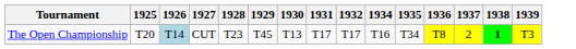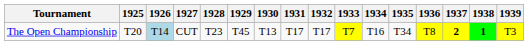 <table class="wikitable" style="font-size:95%;text-align:center;">
 <tr>
 <th>Tournament</th>
 <th>1925</th>
 <th>1926</th>
 <th>1927</th>
 <th>1928</th>
 <th>1929</th>
 <th>1930</th>
 <th>1931</th>
 <th>1932</th>
+<th>1933</th>
 <th>1934</th>
 <th>1935</th>
 <th>1936</th>
 <th>1937</th>
 <th>1938</th>
 <th>1939</th>
 </tr>
 <tr>
 <td align=left><a href='#'>The Open Championship</a></td>
 <td>T20</td>
 <td style="background: lightblue;">T14</td>
 <td>CUT</td>
 <td>T23</td>
 <td>T45</td>
 <td>T13</td>
 <td>T17</td>
 <td>T17</td>
+<td style="background:yellow;">T7</td>
 <td>T16</td>
 <td>T34</td>
 <td style="background:yellow;">T8</td>
-<td style="background:yellow;">2</td>
+<td style="background:yellow;"><strong>2</strong></td>
 <td style="background:lime;"><strong>1</strong></td>
 <td style="background:yellow;">T3</td>
 </tr>
 </table>
